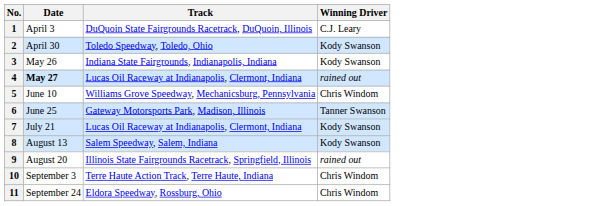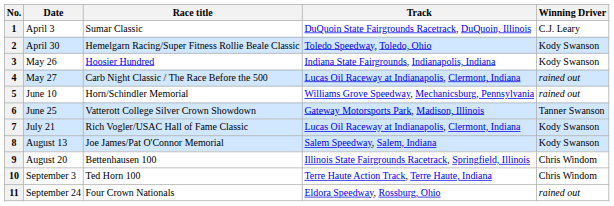 <table class="wikitable" style="font-size:85%;">
 <tr>
 <th>No.</th>
 <th>Date</th>
+<th>Race title</th>
 <th>Track</th>
 <th>Winning Driver</th>
 </tr>
 <tr style="background:white;">
 <th>1</th>
 <td>April 3</td>
+<td>Sumar Classic</td>
 <td><a href='#'>DuQuoin State Fairgrounds Racetrack</a>, <a href='#'>DuQuoin, Illinois</a></td>
 <td>C.J. Leary</td>
 </tr>
 <tr style="background:#D0E7FF;">
 <th>2</th>
 <td>April 30</td>
+<td>Hemelgarn Racing/Super Fitness Rollie Beale Classic</td>
 <td><a href='#'>Toledo Speedway</a>, <a href='#'>Toledo, Ohio</a></td>
 <td>Kody Swanson</td>
 </tr>
 <tr style="background:white;">
 <th>3</th>
 <td>May 26</td>
+<td><a href='#'>Hoosier Hundred</a></td>
 <td><a href='#'>Indiana State Fairgrounds</a>, <a href='#'>Indianapolis, Indiana</a></td>
 <td>Kody Swanson</td>
 </tr>
 <tr style="background:#D0E7FF;">
 <th>4</th>
-<td><strong>May 27</strong></td>
+<td>May 27</td>
+<td>Carb Night Classic / The Race Before the 500</td>
 <td><a href='#'>Lucas Oil Raceway at Indianapolis</a>, <a href='#'>Clermont, Indiana</a></td>
 <td><em>rained out</em></td>
 </tr>
 <tr style="background:white;">
 <th>5</th>
 <td>June 10</td>
+<td>Horn/Schindler Memorial</td>
 <td><a href='#'>Williams Grove Speedway</a>, <a href='#'>Mechanicsburg, Pennsylvania</a></td>
-<td>Chris Windom</td>
+<td><em>rained out</em></td>
 </tr>
 <tr style="background:#D0E7FF;">
 <th>6</th>
 <td>June 25</td>
+<td>Vatterott College Silver Crown Showdown</td>
 <td><a href='#'>Gateway Motorsports Park</a>, <a href='#'>Madison, Illinois</a></td>
 <td>Tanner Swanson</td>
 </tr>
 <tr style="background:#D0E7FF;">
 <th>7</th>
 <td>July 21</td>
+<td>Rich Vogler/USAC Hall of Fame Classic</td>
 <td><a href='#'>Lucas Oil Raceway at Indianapolis</a>, <a href='#'>Clermont, Indiana</a></td>
 <td>Kody Swanson</td>
 </tr>
 <tr style="background:#D0E7FF;">
 <th>8</th>
 <td>August 13</td>
+<td>Joe James/Pat O'Connor Memorial</td>
 <td><a href='#'>Salem Speedway</a>, <a href='#'>Salem, Indiana</a></td>
 <td>Kody Swanson</td>
 </tr>
 <tr style="background:white;">
 <th>9</th>
 <td>August 20</td>
+<td>Bettenhausen 100</td>
 <td><a href='#'>Illinois State Fairgrounds Racetrack</a>, <a href='#'>Springfield, Illinois</a></td>
-<td><em>rained out</em></td>
+<td>Chris Windom</td>
 </tr>
 <tr style="background:white;">
 <th>10</th>
 <td>September 3</td>
+<td>Ted Horn 100</td>
 <td><a href='#'>Terre Haute Action Track</a>, <a href='#'>Terre Haute, Indiana</a></td>
 <td>Chris Windom</td>
 </tr>
 <tr style="background:white;">
 <th>11</th>
 <td>September 24</td>
+<td>Four Crown Nationals</td>
 <td><a href='#'>Eldora Speedway</a>, <a href='#'>Rossburg, Ohio</a></td>
-<td>Chris Windom</td>
+<td><em>rained out</em></td>
 </tr>
 </table>
